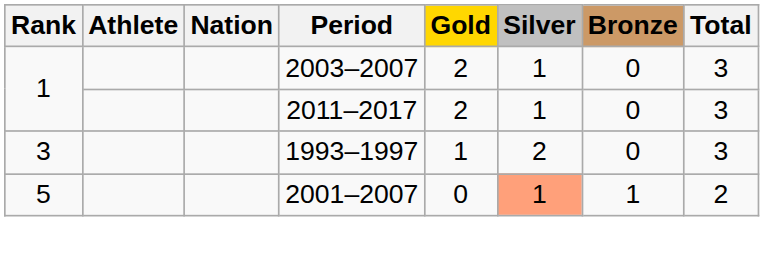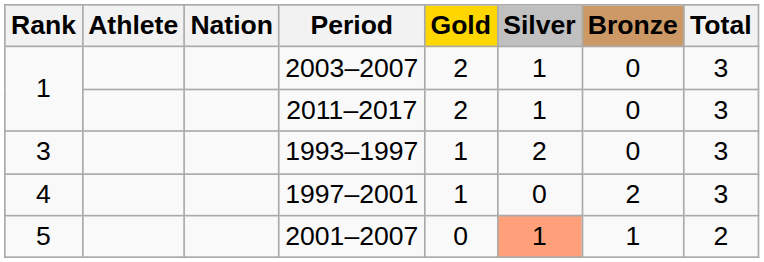 <table class="wikitable sortable" style="text-align:center">
 <tr>
 <th>Rank</th>
 <th>Athlete</th>
 <th>Nation</th>
 <th>Period</th>
 <th style="background-color:gold">Gold</th>
 <th style="background-color:silver">Silver</th>
 <th style="background-color:#cc9966">Bronze</th>
 <th>Total</th>
 </tr>
 <tr>
 <td rowspan="2">1</td>
 <td align="left"></td>
 <td align="left"></td>
 <td>2003–2007</td>
 <td>2</td>
 <td>1</td>
 <td>0</td>
 <td>3</td>
 </tr>
 <tr>
 <td align=left></td>
 <td align=left></td>
 <td>2011–2017</td>
 <td>2</td>
 <td>1</td>
 <td>0</td>
 <td>3</td>
 </tr>
 <tr>
 <td>3</td>
 <td align=left></td>
 <td align=left></td>
 <td>1993–1997</td>
 <td>1</td>
 <td>2</td>
 <td>0</td>
 <td>3</td>
 </tr>
 <tr>
+<td>4</td>
+<td align=left></td>
+<td align=left></td>
+<td>1997–2001</td>
+<td>1</td>
+<td>0</td>
+<td>2</td>
+<td>3</td>
+</tr>
+<tr>
 <td>5</td>
 <td align=left></td>
 <td align=left></td>
 <td>2001–2007</td>
 <td>0</td>
 <td style="background: lightsalmon;">1</td>
 <td>1</td>
 <td>2</td>
 </tr>
 </table>
